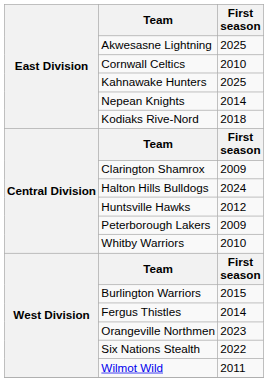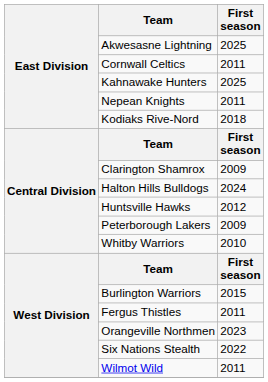 <table class="wikitable">
 <tr>
 <th rowspan="6">East Division</th>
 <th>Team</th>
 <th>First<br>season</th>
 </tr>
 <tr>
 <td>Akwesasne Lightning</td>
 <td>2025</td>
 </tr>
 <tr>
 <td>Cornwall Celtics</td>
-<td>2010</td>
+<td>2011</td>
 </tr>
 <tr>
 <td>Kahnawake Hunters</td>
 <td>2025</td>
 </tr>
 <tr>
 <td>Nepean Knights</td>
-<td>2014</td>
+<td>2011</td>
 </tr>
 <tr>
 <td>Kodiaks Rive-Nord</td>
 <td>2018</td>
 </tr>
 <tr>
 <th rowspan="6">Central Division</th>
 <th>Team</th>
 <th>First<br>season</th>
 </tr>
 <tr>
 <td>Clarington Shamrox</td>
 <td>2009</td>
 </tr>
 <tr>
 <td>Halton Hills Bulldogs</td>
 <td>2024</td>
 </tr>
 <tr>
 <td>Huntsville Hawks</td>
 <td>2012</td>
 </tr>
 <tr>
 <td>Peterborough Lakers</td>
 <td>2009</td>
 </tr>
 <tr>
 <td>Whitby Warriors</td>
 <td>2010</td>
 </tr>
 <tr>
 <th rowspan="6">West Division</th>
 <th>Team</th>
 <th>First<br>season</th>
 </tr>
 <tr>
 <td>Burlington Warriors</td>
 <td>2015</td>
 </tr>
 <tr>
 <td>Fergus Thistles</td>
-<td>2014</td>
+<td>2011</td>
 </tr>
 <tr>
 <td>Orangeville Northmen</td>
 <td>2023</td>
 </tr>
 <tr>
 <td>Six Nations Stealth</td>
 <td>2022</td>
 </tr>
 <tr>
 <td><a href='#'>Wilmot Wild</a></td>
 <td>2011</td>
 </tr>
 <tr>
 </tr>
 </table>
